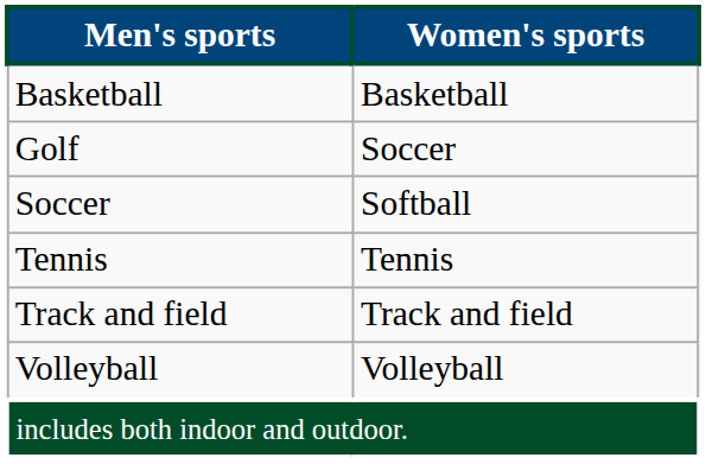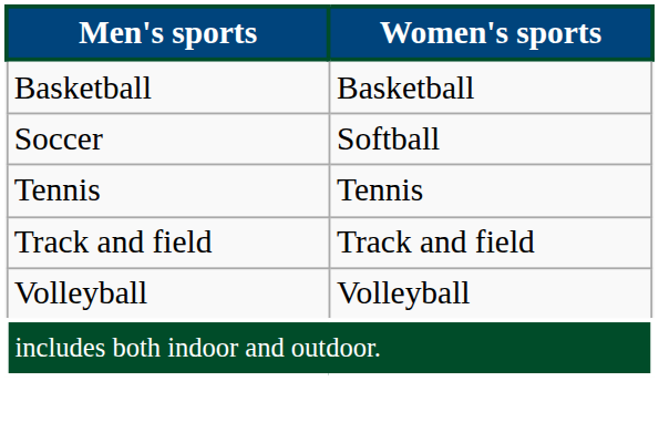 <table class="wikitable"; style= "text-align: ">
 <tr>
 <th width= 150px style="background:#00447C; color:white; border:2px solid #004C29">Men's sports</th>
 <th width= 150px style="background:#00447C; color:white; border:2px solid #004C29">Women's sports</th>
 </tr>
 <tr>
 <td>Basketball</td>
 <td>Basketball</td>
-</tr>
-<tr>
-<td>Golf</td>
-<td>Soccer</td>
 </tr>
 <tr>
 <td>Soccer</td>
 <td>Softball</td>
 </tr>
 <tr>
 <td>Tennis</td>
 <td>Tennis</td>
 </tr>
 <tr>
 <td>Track and field</td>
 <td>Track and field</td>
 </tr>
 <tr>
 <td>Volleyball</td>
 <td>Volleyball</td>
 </tr>
 <tr>
 <td colspan=2  style="background:#004C29; color:white; border:2px solid"><small> includes both indoor and outdoor.</small></td>
 </tr>
 </table>
